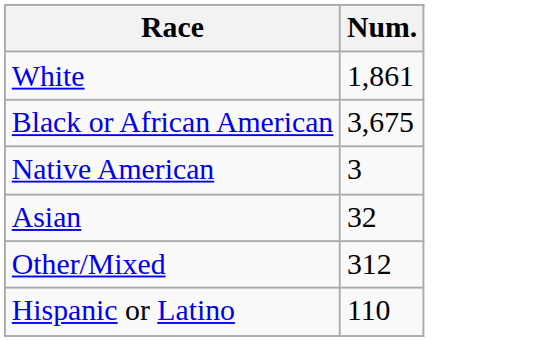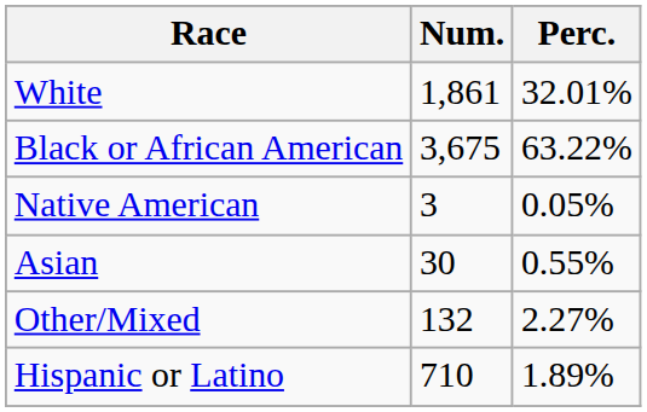 <table class="wikitable">
 <tr>
 <th>Race</th>
 <th>Num.</th>
+<th>Perc.</th>
 </tr>
 <tr>
 <td><a href='#'>White</a></td>
 <td>1,861</td>
+<td>32.01%</td>
 </tr>
 <tr>
 <td><a href='#'>Black or African American</a></td>
 <td>3,675</td>
+<td>63.22%</td>
 </tr>
 <tr>
 <td><a href='#'>Native American</a></td>
 <td>3</td>
+<td>0.05%</td>
 </tr>
 <tr>
 <td><a href='#'>Asian</a></td>
-<td>32</td>
+<td>30</td>
+<td>0.55%</td>
 </tr>
 <tr>
 <td><a href='#'>Other/Mixed</a></td>
-<td>312</td>
+<td>132</td>
+<td>2.27%</td>
 </tr>
 <tr>
 <td><a href='#'>Hispanic</a> or <a href='#'>Latino</a></td>
-<td>110</td>
+<td>710</td>
+<td>1.89%</td>
 </tr>
 </table>
